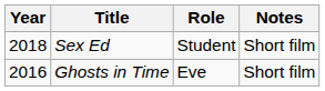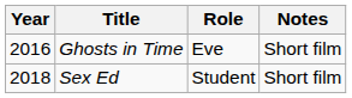 <table class="wikitable sortable">
 <tr>
 <th>Year</th>
 <th>Title</th>
 <th>Role</th>
 <th>Notes</th>
 </tr>
 <tr>
+<td>2016</td>
+<td><em>Ghosts in Time</em></td>
+<td>Eve</td>
+<td>Short film</td>
+</tr>
+<tr>
 <td>2018</td>
 <td><em>Sex Ed</em></td>
 <td>Student</td>
 <td>Short film</td>
 </tr>
-<tr>
-<td>2016</td>
-<td><em>Ghosts in Time</em></td>
-<td>Eve</td>
-<td>Short film</td>
-</tr>
 </table>
